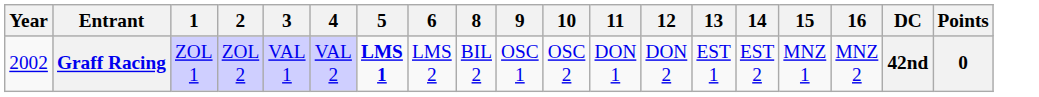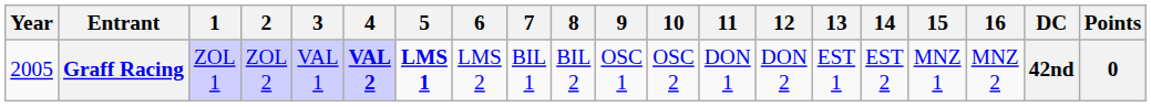 <table class="wikitable" style="text-align:center; font-size:85%">
 <tr>
 <th>Year</th>
 <th>Entrant</th>
 <th>1</th>
 <th>2</th>
 <th>3</th>
 <th>4</th>
 <th>5</th>
 <th>6</th>
+<th>7</th>
 <th>8</th>
 <th>9</th>
 <th>10</th>
 <th>11</th>
 <th>12</th>
 <th>13</th>
 <th>14</th>
 <th>15</th>
 <th>16</th>
 <th>DC</th>
 <th>Points</th>
 </tr>
 <tr>
-<td><a href='#'>2002</a></td>
+<td><a href='#'>2005</a></td>
 <th nowrap><a href='#'>Graff Racing</a></th>
 <td style="background:#cfcfff;"><a href='#'>ZOL<br>1</a><br></td>
 <td style="background:#cfcfff;"><a href='#'>ZOL<br>2</a><br></td>
 <td style="background:#cfcfff;"><a href='#'>VAL<br>1</a><br></td>
-<td style="background:#cfcfff;"><a href='#'>VAL<br>2</a><br></td>
+<td style="background:#cfcfff;"><strong><a href='#'>VAL<br>2</a><br></strong></td>
 <td style="background:#;"><strong><a href='#'>LMS<br>1</a><br></strong></td>
 <td style="background:#;"><a href='#'>LMS<br>2</a><br></td>
+<td style="background:#;"><a href='#'>BIL<br>1</a><br></td>
 <td style="background:#;"><a href='#'>BIL<br>2</a><br></td>
 <td style="background:#;"><a href='#'>OSC<br>1</a><br></td>
 <td style="background:#;"><a href='#'>OSC<br>2</a><br></td>
 <td style="background:#;"><a href='#'>DON<br>1</a><br></td>
 <td style="background:#;"><a href='#'>DON<br>2</a><br></td>
 <td style="background:#;"><a href='#'>EST<br>1</a><br></td>
 <td style="background:#;"><a href='#'>EST<br>2</a><br></td>
 <td style="background:#;"><a href='#'>MNZ<br>1</a><br></td>
 <td style="background:#;"><a href='#'>MNZ<br>2</a><br></td>
 <th>42nd</th>
 <th>0</th>
 </tr>
 </table>
